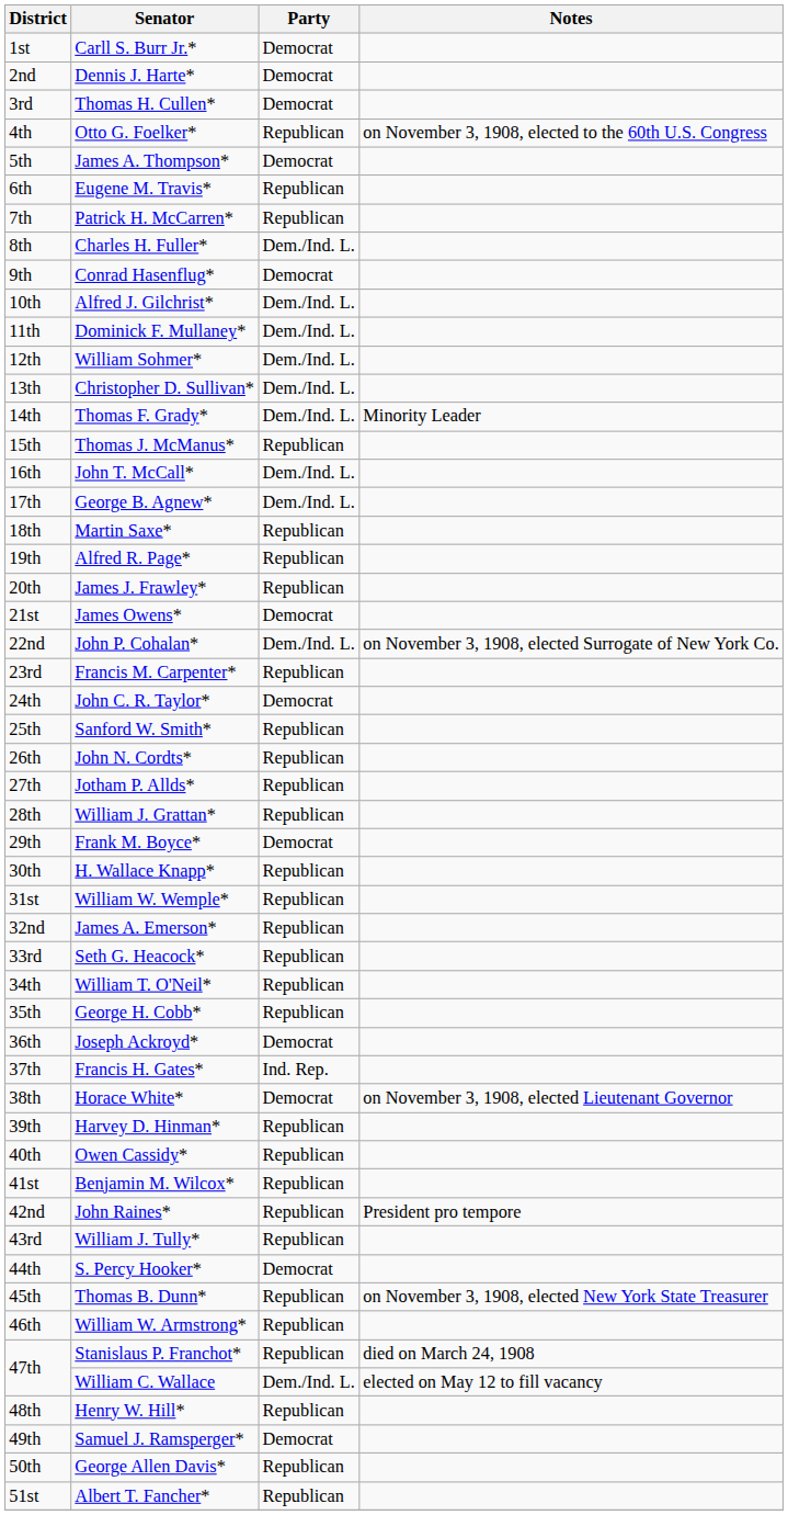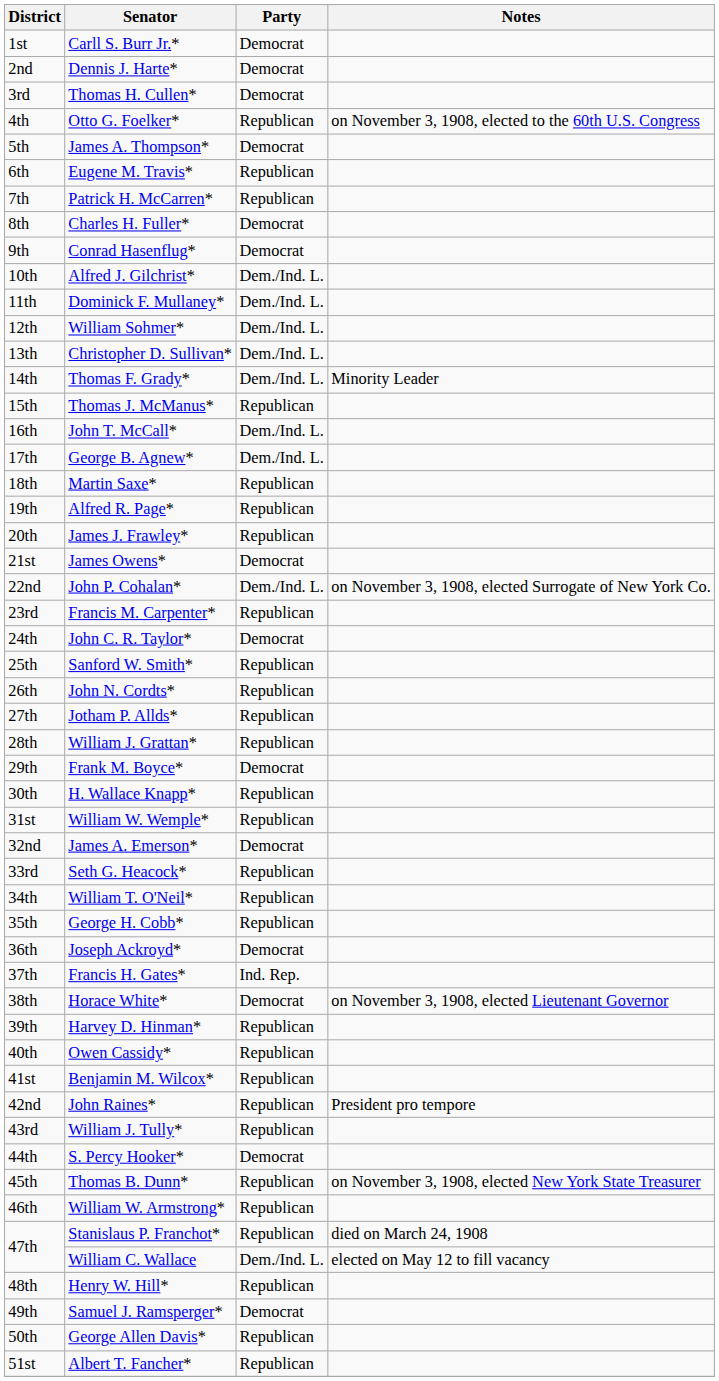 <table class=wikitable>
 <tr>
 <th>District</th>
 <th>Senator</th>
 <th>Party</th>
 <th>Notes</th>
 </tr>
 <tr>
 <td>1st</td>
 <td><a href='#'>Carll S. Burr Jr.</a>*</td>
 <td>Democrat</td>
 <td></td>
 </tr>
 <tr>
 <td>2nd</td>
 <td><a href='#'>Dennis J. Harte</a>*</td>
 <td>Democrat</td>
 <td></td>
 </tr>
 <tr>
 <td>3rd</td>
 <td><a href='#'>Thomas H. Cullen</a>*</td>
 <td>Democrat</td>
 <td></td>
 </tr>
 <tr>
 <td>4th</td>
 <td><a href='#'>Otto G. Foelker</a>*</td>
 <td>Republican</td>
 <td>on November 3, 1908, elected to the <a href='#'>60th U.S. Congress</a></td>
 </tr>
 <tr>
 <td>5th</td>
 <td><a href='#'>James A. Thompson</a>*</td>
 <td>Democrat</td>
 <td></td>
 </tr>
 <tr>
 <td>6th</td>
 <td><a href='#'>Eugene M. Travis</a>*</td>
 <td>Republican</td>
 <td></td>
 </tr>
 <tr>
 <td>7th</td>
 <td><a href='#'>Patrick H. McCarren</a>*</td>
 <td>Republican</td>
 <td></td>
 </tr>
 <tr>
 <td>8th</td>
 <td><a href='#'>Charles H. Fuller</a>*</td>
-<td>Dem./Ind. L.</td>
+<td>Democrat</td>
 <td></td>
 </tr>
 <tr>
 <td>9th</td>
 <td><a href='#'>Conrad Hasenflug</a>*</td>
 <td>Democrat</td>
 <td></td>
 </tr>
 <tr>
 <td>10th</td>
 <td><a href='#'>Alfred J. Gilchrist</a>*</td>
 <td>Dem./Ind. L.</td>
 <td></td>
 </tr>
 <tr>
 <td>11th</td>
 <td><a href='#'>Dominick F. Mullaney</a>*</td>
 <td>Dem./Ind. L.</td>
 <td></td>
 </tr>
 <tr>
 <td>12th</td>
 <td><a href='#'>William Sohmer</a>*</td>
 <td>Dem./Ind. L.</td>
 <td></td>
 </tr>
 <tr>
 <td>13th</td>
 <td><a href='#'>Christopher D. Sullivan</a>*</td>
 <td>Dem./Ind. L.</td>
 <td></td>
 </tr>
 <tr>
 <td>14th</td>
 <td><a href='#'>Thomas F. Grady</a>*</td>
 <td>Dem./Ind. L.</td>
 <td>Minority Leader</td>
 </tr>
 <tr>
 <td>15th</td>
 <td><a href='#'>Thomas J. McManus</a>*</td>
 <td>Republican</td>
 <td></td>
 </tr>
 <tr>
 <td>16th</td>
 <td><a href='#'>John T. McCall</a>*</td>
 <td>Dem./Ind. L.</td>
 <td></td>
 </tr>
 <tr>
 <td>17th</td>
 <td><a href='#'>George B. Agnew</a>*</td>
 <td>Dem./Ind. L.</td>
 <td></td>
 </tr>
 <tr>
 <td>18th</td>
 <td><a href='#'>Martin Saxe</a>*</td>
 <td>Republican</td>
 <td></td>
 </tr>
 <tr>
 <td>19th</td>
 <td><a href='#'>Alfred R. Page</a>*</td>
 <td>Republican</td>
 <td></td>
 </tr>
 <tr>
 <td>20th</td>
 <td><a href='#'>James J. Frawley</a>*</td>
 <td>Republican</td>
 <td></td>
 </tr>
 <tr>
 <td>21st</td>
 <td><a href='#'>James Owens</a>*</td>
 <td>Democrat</td>
 <td></td>
 </tr>
 <tr>
 <td>22nd</td>
 <td><a href='#'>John P. Cohalan</a>*</td>
 <td>Dem./Ind. L.</td>
 <td>on November 3, 1908, elected Surrogate of New York Co.</td>
 </tr>
 <tr>
 <td>23rd</td>
 <td><a href='#'>Francis M. Carpenter</a>*</td>
 <td>Republican</td>
 <td></td>
 </tr>
 <tr>
 <td>24th</td>
 <td><a href='#'>John C. R. Taylor</a>*</td>
 <td>Democrat</td>
 <td></td>
 </tr>
 <tr>
 <td>25th</td>
 <td><a href='#'>Sanford W. Smith</a>*</td>
 <td>Republican</td>
 <td></td>
 </tr>
 <tr>
 <td>26th</td>
 <td><a href='#'>John N. Cordts</a>*</td>
 <td>Republican</td>
 <td></td>
 </tr>
 <tr>
 <td>27th</td>
 <td><a href='#'>Jotham P. Allds</a>*</td>
 <td>Republican</td>
 <td></td>
 </tr>
 <tr>
 <td>28th</td>
 <td><a href='#'>William J. Grattan</a>*</td>
 <td>Republican</td>
 <td></td>
 </tr>
 <tr>
 <td>29th</td>
 <td><a href='#'>Frank M. Boyce</a>*</td>
 <td>Democrat</td>
 <td></td>
 </tr>
 <tr>
 <td>30th</td>
 <td><a href='#'>H. Wallace Knapp</a>*</td>
 <td>Republican</td>
 <td></td>
 </tr>
 <tr>
 <td>31st</td>
 <td><a href='#'>William W. Wemple</a>*</td>
 <td>Republican</td>
 <td></td>
 </tr>
 <tr>
 <td>32nd</td>
 <td><a href='#'>James A. Emerson</a>*</td>
-<td>Republican</td>
+<td>Democrat</td>
 <td></td>
 </tr>
 <tr>
 <td>33rd</td>
 <td><a href='#'>Seth G. Heacock</a>*</td>
 <td>Republican</td>
 <td></td>
 </tr>
 <tr>
 <td>34th</td>
 <td><a href='#'>William T. O'Neil</a>*</td>
 <td>Republican</td>
 <td></td>
 </tr>
 <tr>
 <td>35th</td>
 <td><a href='#'>George H. Cobb</a>*</td>
 <td>Republican</td>
 <td></td>
 </tr>
 <tr>
 <td>36th</td>
 <td><a href='#'>Joseph Ackroyd</a>*</td>
 <td>Democrat</td>
 <td></td>
 </tr>
 <tr>
 <td>37th</td>
 <td><a href='#'>Francis H. Gates</a>*</td>
 <td>Ind. Rep.</td>
 <td></td>
 </tr>
 <tr>
 <td>38th</td>
 <td><a href='#'>Horace White</a>*</td>
 <td>Democrat</td>
 <td>on November 3, 1908, elected <a href='#'>Lieutenant Governor</a></td>
 </tr>
 <tr>
 <td>39th</td>
 <td><a href='#'>Harvey D. Hinman</a>*</td>
 <td>Republican</td>
 <td></td>
 </tr>
 <tr>
 <td>40th</td>
 <td><a href='#'>Owen Cassidy</a>*</td>
 <td>Republican</td>
 <td></td>
 </tr>
 <tr>
 <td>41st</td>
 <td><a href='#'>Benjamin M. Wilcox</a>*</td>
 <td>Republican</td>
 <td></td>
 </tr>
 <tr>
 <td>42nd</td>
 <td><a href='#'>John Raines</a>*</td>
 <td>Republican</td>
 <td>President pro tempore</td>
 </tr>
 <tr>
 <td>43rd</td>
 <td><a href='#'>William J. Tully</a>*</td>
 <td>Republican</td>
 <td></td>
 </tr>
 <tr>
 <td>44th</td>
 <td><a href='#'>S. Percy Hooker</a>*</td>
 <td>Democrat</td>
 <td></td>
 </tr>
 <tr>
 <td>45th</td>
 <td><a href='#'>Thomas B. Dunn</a>*</td>
 <td>Republican</td>
 <td>on November 3, 1908, elected <a href='#'>New York State Treasurer</a></td>
 </tr>
 <tr>
 <td>46th</td>
 <td><a href='#'>William W. Armstrong</a>*</td>
 <td>Republican</td>
 <td></td>
 </tr>
 <tr>
 <td rowspan="2">47th</td>
 <td><a href='#'>Stanislaus P. Franchot</a>*</td>
 <td>Republican</td>
 <td>died on March 24, 1908</td>
 </tr>
 <tr>
 <td><a href='#'>William C. Wallace</a></td>
 <td>Dem./Ind. L.</td>
 <td>elected on May 12 to fill vacancy</td>
 </tr>
 <tr>
 <td>48th</td>
 <td><a href='#'>Henry W. Hill</a>*</td>
 <td>Republican</td>
 <td></td>
 </tr>
 <tr>
 <td>49th</td>
 <td><a href='#'>Samuel J. Ramsperger</a>*</td>
 <td>Democrat</td>
 <td></td>
 </tr>
 <tr>
 <td>50th</td>
 <td><a href='#'>George Allen Davis</a>*</td>
 <td>Republican</td>
 <td></td>
 </tr>
 <tr>
 <td>51st</td>
 <td><a href='#'>Albert T. Fancher</a>*</td>
 <td>Republican</td>
 <td></td>
 </tr>
 <tr>
 </tr>
 </table>
